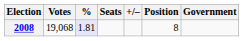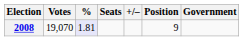 <table class=wikitable style="text-align: right;">
 <tr>
 <th>Election</th>
 <th>Votes</th>
 <th>%</th>
 <th>Seats</th>
 <th>+/–</th>
 <th>Position</th>
 <th>Government</th>
 </tr>
 <tr>
 <th><a href='#'>2008</a></th>
-<td>19,068</td>
+<td>19,070</td>
 <td style="background: lavender;">1.81</td>
 <td></td>
 <td></td>
-<td> 8</td>
+<td> 9</td>
 <td></td>
 </tr>
 </table>
